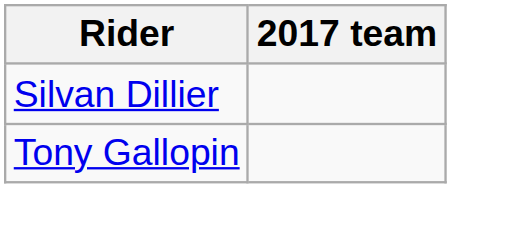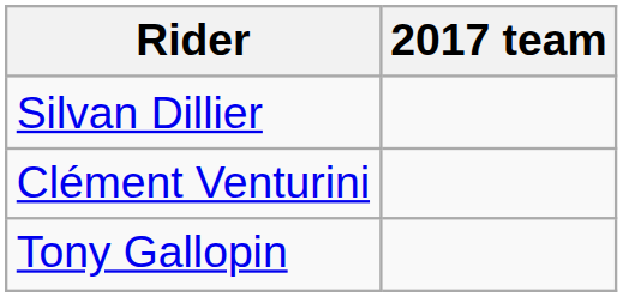 <table class="wikitable">
 <tr>
 <th>Rider</th>
 <th>2017 team</th>
 </tr>
 <tr>
 <td><a href='#'>Silvan Dillier</a></td>
 <td></td>
 </tr>
 <tr>
+<td><a href='#'>Clément Venturini</a></td>
+<td></td>
+</tr>
+<tr>
 <td><a href='#'>Tony Gallopin</a></td>
 <td></td>
 </tr>
 </table>
